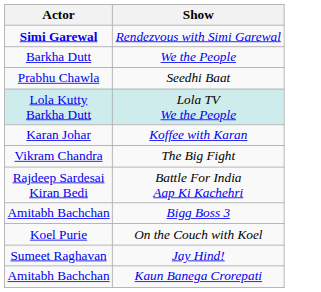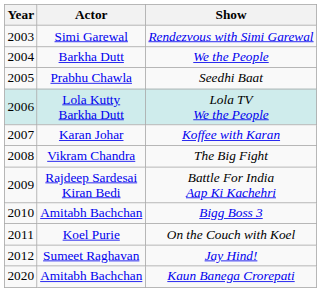 <table class="wikitable sortable" style="text-align:center;">
 <tr>
+<th>Year</th>
 <th>Actor</th>
 <th>Show</th>
 </tr>
 <tr>
-<td><strong><a href='#'>Simi Garewal</a></strong></td>
+<td>2003</td>
+<td><a href='#'>Simi Garewal</a></td>
 <td><em><a href='#'>Rendezvous with Simi Garewal</a></em></td>
 </tr>
 <tr>
+<td>2004</td>
 <td><a href='#'>Barkha Dutt</a></td>
 <td><em><a href='#'>We the People</a></em></td>
 </tr>
 <tr>
+<td>2005</td>
 <td><a href='#'>Prabhu Chawla</a></td>
 <td><em>Seedhi Baat</em></td>
 </tr>
 <tr style="background:#cfecec;">
+<td>2006</td>
 <td><a href='#'>Lola Kutty</a> <br> <a href='#'>Barkha Dutt</a></td>
 <td><em>Lola TV</em> <br> <em><a href='#'>We the People</a></em></td>
 </tr>
 <tr>
+<td>2007</td>
 <td><a href='#'>Karan Johar</a></td>
 <td><em><a href='#'>Koffee with Karan</a></em></td>
 </tr>
 <tr>
+<td>2008</td>
 <td><a href='#'>Vikram Chandra</a></td>
 <td><em>The Big Fight</em></td>
 </tr>
 <tr>
+<td>2009</td>
 <td><a href='#'>Rajdeep Sardesai</a><br><a href='#'>Kiran Bedi</a></td>
 <td><em>Battle For India</em> <br> <em><a href='#'>Aap Ki Kachehri</a></em></td>
 </tr>
 <tr>
+<td>2010</td>
 <td><a href='#'>Amitabh Bachchan</a></td>
 <td><em><a href='#'>Bigg Boss 3</a></em></td>
 </tr>
 <tr>
+<td>2011</td>
 <td><a href='#'>Koel Purie</a></td>
 <td><em>On the Couch with Koel</em></td>
 </tr>
 <tr>
+<td>2012</td>
 <td><a href='#'>Sumeet Raghavan</a></td>
 <td><em><a href='#'>Jay Hind!</a></em></td>
 </tr>
 <tr>
+<td>2020</td>
 <td><a href='#'>Amitabh Bachchan</a></td>
 <td><em><a href='#'>Kaun Banega Crorepati</a></em></td>
 </tr>
 </table>
